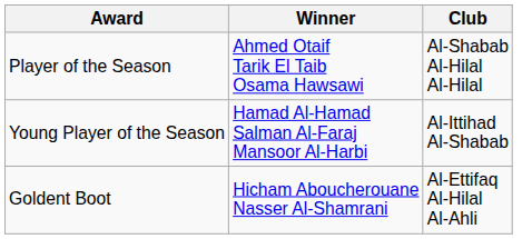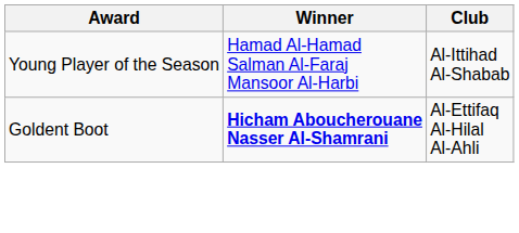 <table class="wikitable">
 <tr>
 <th>Award</th>
 <th>Winner</th>
 <th>Club</th>
-</tr>
-<tr>
-<td>Player of the Season</td>
-<td>  <a href='#'>Ahmed Otaif</a><br>  <a href='#'>Tarik El Taib</a><br>  <a href='#'>Osama Hawsawi</a></td>
-<td>Al-Shabab<br>Al-Hilal<br>Al-Hilal</td>
 </tr>
 <tr>
 <td>Young Player of the Season</td>
 <td>  <a href='#'>Hamad Al-Hamad</a><br>  <a href='#'>Salman Al-Faraj</a><br>  <a href='#'>Mansoor Al-Harbi</a></td>
 <td>Al-Ittihad<br>Al-Shabab</td>
 </tr>
 <tr>
 <td>Goldent Boot</td>
-<td> <a href='#'>Hicham Aboucherouane</a><br> <a href='#'>Nasser Al-Shamrani</a></td>
+<td><strong> <a href='#'>Hicham Aboucherouane</a><br> <a href='#'>Nasser Al-Shamrani</a></strong></td>
 <td>Al-Ettifaq<br>Al-Hilal<br>Al-Ahli</td>
 </tr>
 </table>
